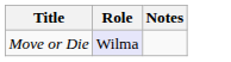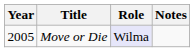 <table class="wikitable sortable">
 <tr>
+<th>Year</th>
 <th>Title</th>
 <th>Role</th>
 <th>Notes</th>
 </tr>
 <tr>
+<td>2005</td>
 <td><em>Move or Die</em></td>
 <td style="background: lavender;">Wilma</td>
 <td></td>
 </tr>
 </table>
